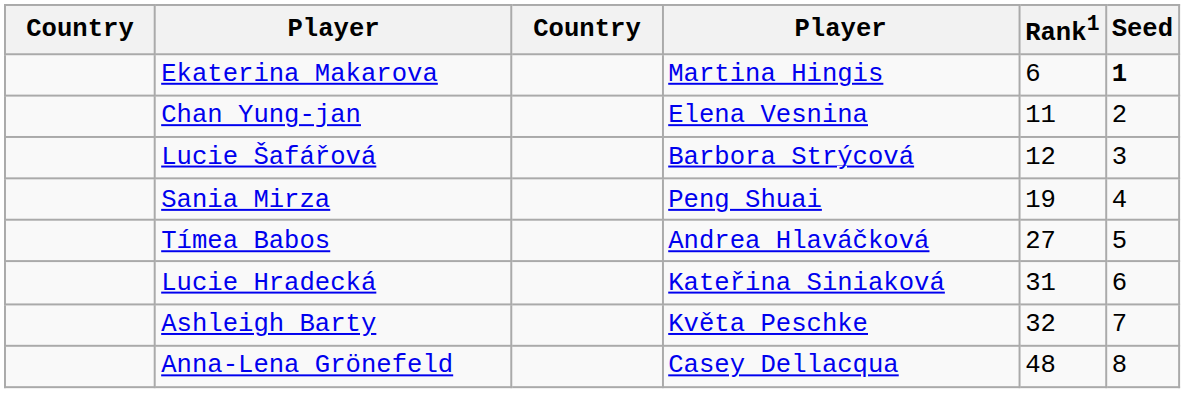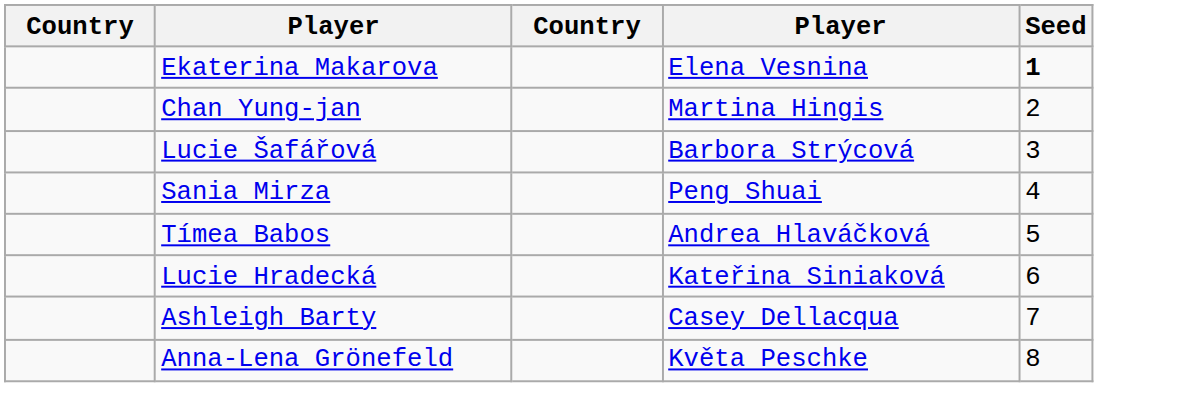 <table class="sortable wikitable">
 <tr>
 <th width="70">Country</th>
 <th width="175">Player</th>
 <th width="70">Country</th>
 <th width="175">Player</th>
-<th>Rank<sup>1</sup></th>
 <th>Seed</th>
 </tr>
 <tr>
 <td></td>
 <td><a href='#'>Ekaterina Makarova</a></td>
 <td></td>
-<td><a href='#'>Martina Hingis</a></td>
-<td>6</td>
+<td><a href='#'>Elena Vesnina</a></td>
 <td><strong>1</strong></td>
 </tr>
 <tr>
 <td></td>
 <td><a href='#'>Chan Yung-jan</a></td>
 <td></td>
-<td><a href='#'>Elena Vesnina</a></td>
-<td>11</td>
+<td><a href='#'>Martina Hingis</a></td>
 <td>2</td>
 </tr>
 <tr>
 <td></td>
 <td><a href='#'>Lucie Šafářová</a></td>
 <td></td>
 <td><a href='#'>Barbora Strýcová</a></td>
-<td>12</td>
 <td>3</td>
 </tr>
 <tr>
 <td></td>
 <td><a href='#'>Sania Mirza</a></td>
 <td></td>
 <td><a href='#'>Peng Shuai</a></td>
-<td>19</td>
 <td>4</td>
 </tr>
 <tr>
 <td></td>
 <td><a href='#'>Tímea Babos</a></td>
 <td></td>
 <td><a href='#'>Andrea Hlaváčková</a></td>
-<td>27</td>
 <td>5</td>
 </tr>
 <tr>
 <td></td>
 <td><a href='#'>Lucie Hradecká</a></td>
 <td></td>
 <td><a href='#'>Kateřina Siniaková</a></td>
-<td>31</td>
 <td>6</td>
 </tr>
 <tr>
 <td></td>
 <td><a href='#'>Ashleigh Barty</a></td>
 <td></td>
-<td><a href='#'>Květa Peschke</a></td>
-<td>32</td>
+<td><a href='#'>Casey Dellacqua</a></td>
 <td>7</td>
 </tr>
 <tr>
 <td></td>
 <td><a href='#'>Anna-Lena Grönefeld</a></td>
 <td></td>
-<td><a href='#'>Casey Dellacqua</a></td>
-<td>48</td>
+<td><a href='#'>Květa Peschke</a></td>
 <td>8</td>
 </tr>
 </table>
